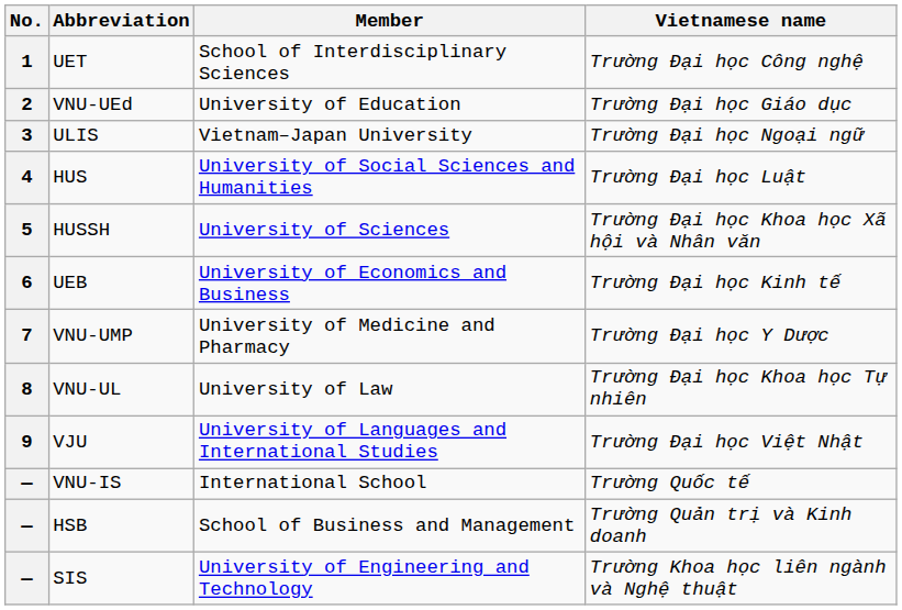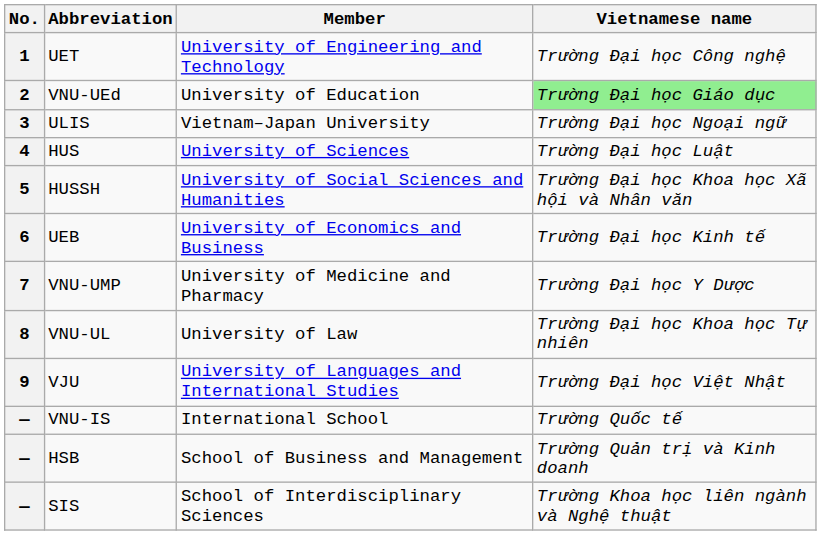 <table class="wikitable sortable mw-collapsible">
 <tr>
 <th>No.</th>
 <th>Abbreviation</th>
 <th>Member</th>
 <th>Vietnamese name</th>
 </tr>
 <tr>
 <th><strong>1</strong></th>
 <td>UET</td>
-<td>School of Interdisciplinary Sciences</td>
+<td><a href='#'>University of Engineering and Technology</a></td>
 <td><em>Trường Đại học Công nghệ</em></td>
 </tr>
 <tr>
 <th>2</th>
 <td>VNU-UEd</td>
 <td>University of Education</td>
-<td><em>Trường Đại học Giáo dục</em></td>
+<td style="background: lightgreen;"><em>Trường Đại học Giáo dục</em></td>
 </tr>
 <tr>
 <th>3</th>
 <td>ULIS</td>
 <td>Vietnam–Japan University</td>
 <td><em>Trường Đại học Ngoại ngữ</em></td>
 </tr>
 <tr>
 <th>4</th>
 <td>HUS</td>
-<td><a href='#'>University of Social Sciences and Humanities</a></td>
+<td><a href='#'>University of Sciences</a></td>
 <td><em>Trường Đại học Luật</em></td>
 </tr>
 <tr>
 <th>5</th>
 <td>HUSSH</td>
-<td><a href='#'>University of Sciences</a></td>
+<td><a href='#'>University of Social Sciences and Humanities</a></td>
 <td><em>Trường Đại học Khoa học Xã hội và Nhân văn</em></td>
 </tr>
 <tr>
 <th>6</th>
 <td>UEB</td>
 <td><a href='#'>University of Economics and Business</a></td>
 <td><em>Trường Đại học Kinh tế</em></td>
 </tr>
 <tr>
 <th>7</th>
 <td>VNU-UMP</td>
 <td>University of Medicine and Pharmacy</td>
 <td><em>Trường Đại học Y Dược</em></td>
 </tr>
 <tr>
 <th>8</th>
 <td>VNU-UL</td>
 <td>University of Law</td>
 <td><em>Trường Đại học Khoa học Tự nhiên</em></td>
 </tr>
 <tr>
 <th>9</th>
 <td>VJU</td>
 <td><a href='#'>University of Languages and International Studies</a></td>
 <td><em>Trường Đại học Việt Nhật</em></td>
 </tr>
 <tr>
 <th>—</th>
 <td>VNU-IS</td>
 <td>International School</td>
 <td><em>Trường Quốc tế</em></td>
 </tr>
 <tr>
 <th>—</th>
 <td>HSB</td>
 <td>School of Business and Management</td>
 <td><em>Trường Quản trị và Kinh doanh</em></td>
 </tr>
 <tr>
 <th>—</th>
 <td>SIS</td>
-<td><a href='#'>University of Engineering and Technology</a></td>
+<td>School of Interdisciplinary Sciences</td>
 <td><em>Trường Khoa học liên ngành và Nghệ thuật</em></td>
 </tr>
 </table>
